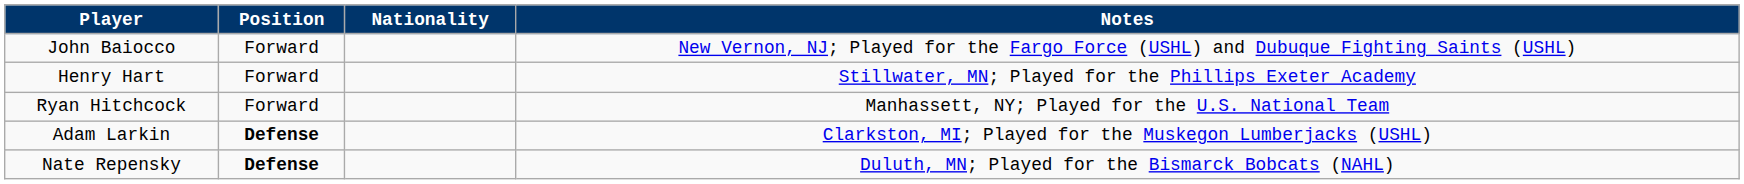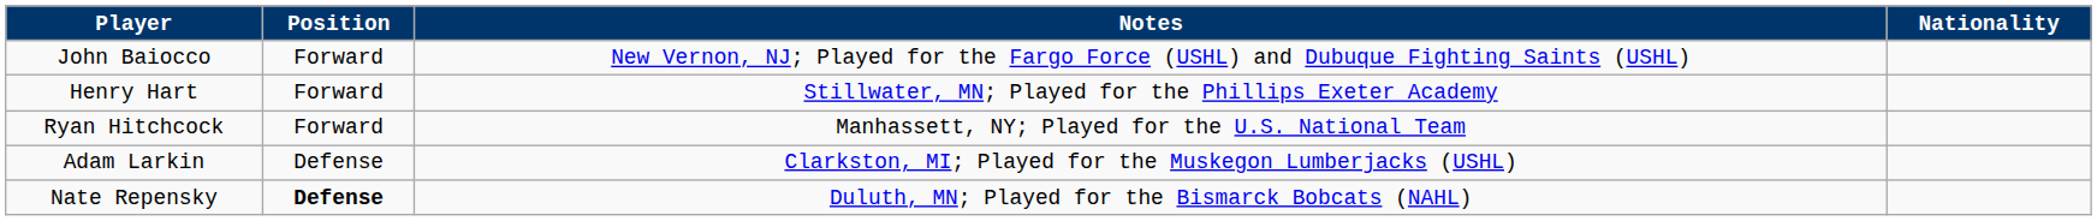 <table class="wikitable" width="80%">
 <tr align="center">
 <th style="color:white; background:#00356B">Player</th>
 <th style="color:white; background:#00356B">Position</th>
+<th style="color:white; background:#00356B">Notes</th>
 <th style="color:white; background:#00356B">Nationality</th>
-<th style="color:white; background:#00356B">Notes</th>
 </tr>
 <tr align="center" bgcolor="">
 <td>John Baiocco</td>
 <td>Forward</td>
+<td><a href='#'>New Vernon, NJ</a>; Played for the <a href='#'>Fargo Force</a> (<a href='#'>USHL</a>) and <a href='#'>Dubuque Fighting Saints</a> (<a href='#'>USHL</a>)</td>
 <td></td>
-<td><a href='#'>New Vernon, NJ</a>; Played for the <a href='#'>Fargo Force</a> (<a href='#'>USHL</a>) and <a href='#'>Dubuque Fighting Saints</a> (<a href='#'>USHL</a>)</td>
 </tr>
 <tr align="center" bgcolor="">
 <td>Henry Hart</td>
 <td>Forward</td>
+<td><a href='#'>Stillwater, MN</a>; Played for the <a href='#'>Phillips Exeter Academy</a></td>
 <td></td>
-<td><a href='#'>Stillwater, MN</a>; Played for the <a href='#'>Phillips Exeter Academy</a></td>
 </tr>
 <tr align="center" bgcolor="">
 <td>Ryan Hitchcock</td>
 <td>Forward</td>
+<td>Manhassett, NY; Played for the <a href='#'>U.S. National Team</a></td>
 <td></td>
-<td>Manhassett, NY; Played for the <a href='#'>U.S. National Team</a></td>
 </tr>
 <tr align="center" bgcolor="">
 <td>Adam Larkin</td>
-<td><strong>Defense</strong></td>
+<td>Defense</td>
+<td><a href='#'>Clarkston, MI</a>; Played for the <a href='#'>Muskegon Lumberjacks</a> (<a href='#'>USHL</a>)</td>
 <td></td>
-<td><a href='#'>Clarkston, MI</a>; Played for the <a href='#'>Muskegon Lumberjacks</a> (<a href='#'>USHL</a>)</td>
 </tr>
 <tr align="center" bgcolor="">
 <td>Nate Repensky</td>
 <td><strong>Defense</strong></td>
+<td><a href='#'>Duluth, MN</a>; Played for the <a href='#'>Bismarck Bobcats</a> (<a href='#'>NAHL</a>)</td>
 <td></td>
-<td><a href='#'>Duluth, MN</a>; Played for the <a href='#'>Bismarck Bobcats</a> (<a href='#'>NAHL</a>)</td>
 </tr>
 </table>
